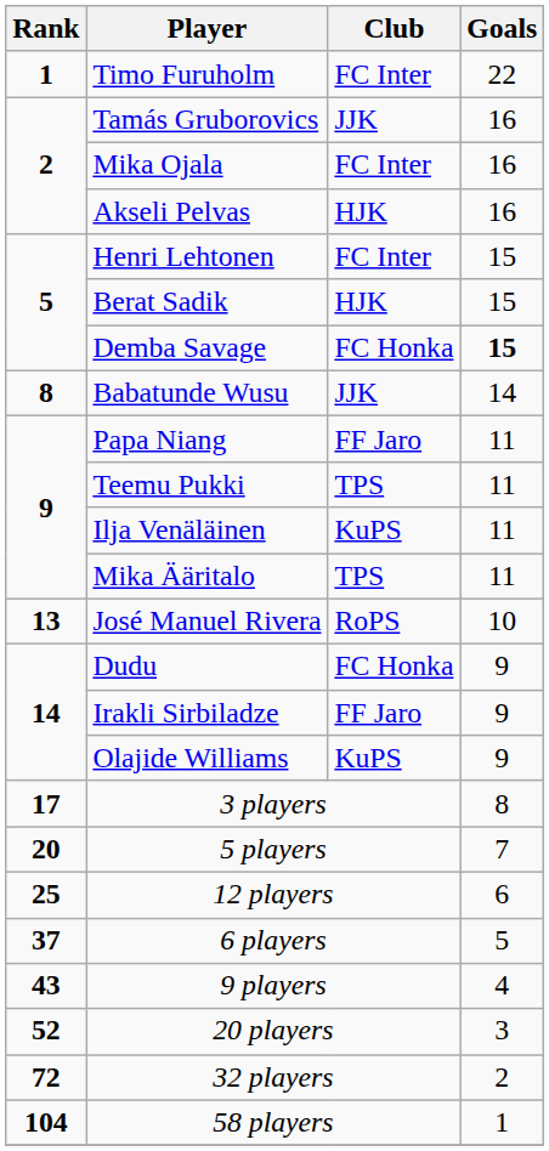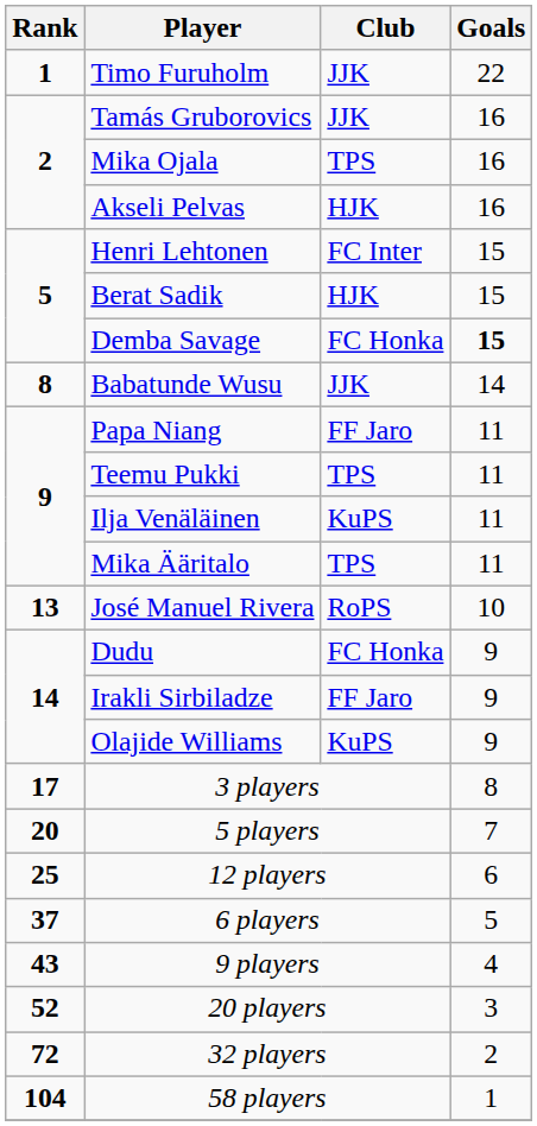 <table class="wikitable" style="text-align:center">
 <tr>
 <th>Rank</th>
 <th>Player</th>
 <th>Club</th>
 <th>Goals</th>
 </tr>
 <tr>
 <td rowspan="1"><strong>1</strong></td>
 <td align="left"> <a href='#'>Timo Furuholm</a></td>
-<td align="left"><a href='#'>FC Inter</a></td>
+<td align="left"><a href='#'>JJK</a></td>
 <td>22</td>
 </tr>
 <tr>
 <td rowspan="3"><strong>2</strong></td>
 <td align="left"> <a href='#'>Tamás Gruborovics</a></td>
 <td align="left"><a href='#'>JJK</a></td>
 <td>16</td>
 </tr>
 <tr>
 <td align="left"> <a href='#'>Mika Ojala</a></td>
-<td align="left"><a href='#'>FC Inter</a></td>
+<td align="left"><a href='#'>TPS</a></td>
 <td>16</td>
 </tr>
 <tr>
 <td align="left"> <a href='#'>Akseli Pelvas</a></td>
 <td align="left"><a href='#'>HJK</a></td>
 <td>16</td>
 </tr>
 <tr>
 <td rowspan="3"><strong>5</strong></td>
 <td align="left"> <a href='#'>Henri Lehtonen</a></td>
 <td align="left"><a href='#'>FC Inter</a></td>
 <td>15</td>
 </tr>
 <tr>
 <td align="left"> <a href='#'>Berat Sadik</a></td>
 <td align="left"><a href='#'>HJK</a></td>
 <td>15</td>
 </tr>
 <tr>
 <td align="left"> <a href='#'>Demba Savage</a></td>
 <td align="left"><a href='#'>FC Honka</a></td>
 <td><strong>15</strong></td>
 </tr>
 <tr>
 <td rowspan="1"><strong>8</strong></td>
 <td align="left"> <a href='#'>Babatunde Wusu</a></td>
 <td align="left"><a href='#'>JJK</a></td>
 <td>14</td>
 </tr>
 <tr>
 <td rowspan="4"><strong>9</strong></td>
 <td align="left"> <a href='#'>Papa Niang</a></td>
 <td align="left"><a href='#'>FF Jaro</a></td>
 <td>11</td>
 </tr>
 <tr>
 <td align="left"> <a href='#'>Teemu Pukki</a></td>
 <td align="left"><a href='#'>TPS</a></td>
 <td>11</td>
 </tr>
 <tr>
 <td align="left"> <a href='#'>Ilja Venäläinen</a></td>
 <td align="left"><a href='#'>KuPS</a></td>
 <td>11</td>
 </tr>
 <tr>
 <td align="left"> <a href='#'>Mika Ääritalo</a></td>
 <td align="left"><a href='#'>TPS</a></td>
 <td>11</td>
 </tr>
 <tr>
 <td rowspan="1"><strong>13</strong></td>
 <td align="left"> <a href='#'>José Manuel Rivera</a></td>
 <td align="left"><a href='#'>RoPS</a></td>
 <td>10</td>
 </tr>
 <tr>
 <td rowspan="3"><strong>14</strong></td>
 <td align="left"> <a href='#'>Dudu</a></td>
 <td align="left"><a href='#'>FC Honka</a></td>
 <td>9</td>
 </tr>
 <tr>
 <td align="left"> <a href='#'>Irakli Sirbiladze</a></td>
 <td align="left"><a href='#'>FF Jaro</a></td>
 <td>9</td>
 </tr>
 <tr>
 <td align="left"> <a href='#'>Olajide Williams</a></td>
 <td align="left"><a href='#'>KuPS</a></td>
 <td>9</td>
 </tr>
 <tr>
 <td rowspan=1 align="center"><strong>17</strong></td>
 <td colspan=2 align="center"><em>3 players</em></td>
 <td rowspan=1 align="center">8</td>
 </tr>
 <tr>
 <td rowspan=1 align="center"><strong>20</strong></td>
 <td colspan=2 align="center"><em>5 players</em></td>
 <td rowspan=1 align="center">7</td>
 </tr>
 <tr>
 <td rowspan=1 align="center"><strong>25</strong></td>
 <td colspan=2 align="center"><em>12 players</em></td>
 <td rowspan=1 align="center">6</td>
 </tr>
 <tr>
 <td rowspan=1 align="center"><strong>37</strong></td>
 <td colspan=2 align="center"><em>6 players</em></td>
 <td rowspan=1 align="center">5</td>
 </tr>
 <tr>
 <td rowspan=1 align="center"><strong>43</strong></td>
 <td colspan=2 align="center"><em>9 players</em></td>
 <td rowspan=1 align="center">4</td>
 </tr>
 <tr>
 <td rowspan=1 align="center"><strong>52</strong></td>
 <td colspan=2 align="center"><em>20 players</em></td>
 <td rowspan=1 align="center">3</td>
 </tr>
 <tr>
 <td rowspan=1 align="center"><strong>72</strong></td>
 <td colspan=2 align="center"><em>32 players</em></td>
 <td rowspan=1 align="center">2</td>
 </tr>
 <tr>
 <td rowspan=1 align="center"><strong>104</strong></td>
 <td colspan=2 align="center"><em>58 players</em></td>
 <td rowspan=1 align="center">1</td>
 </tr>
 <tr>
 </tr>
 </table>
